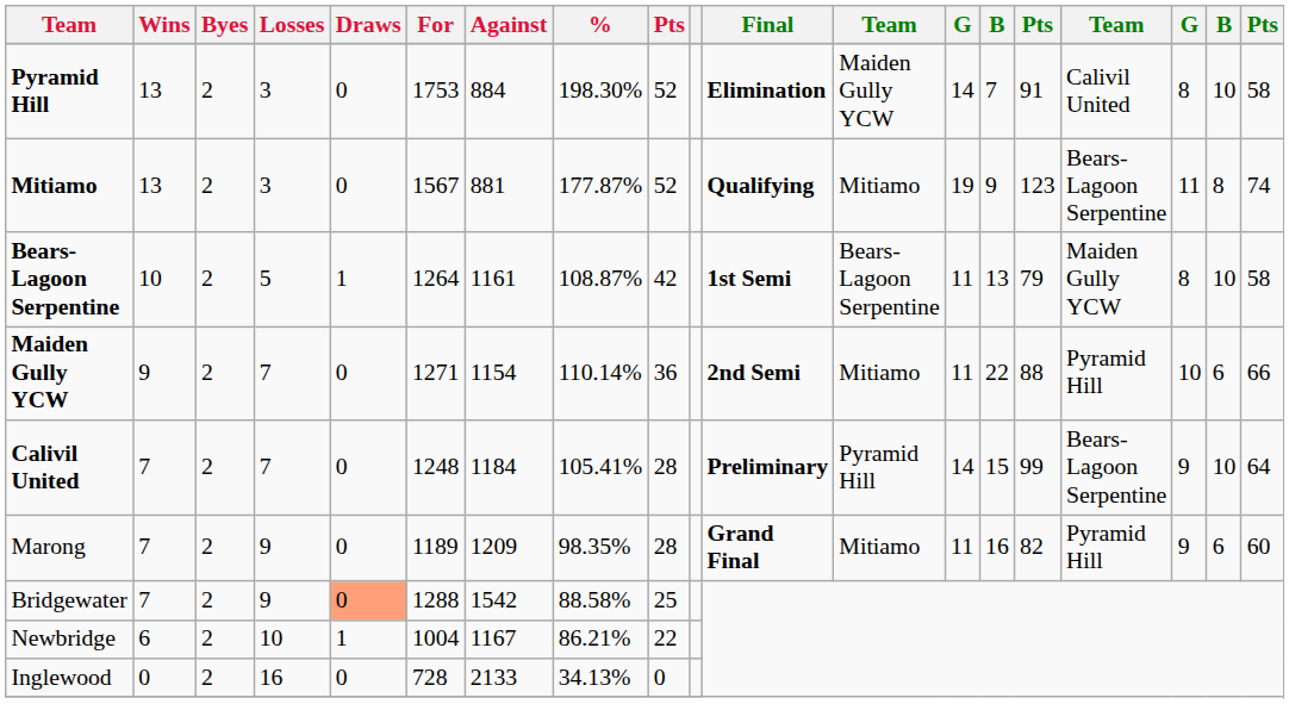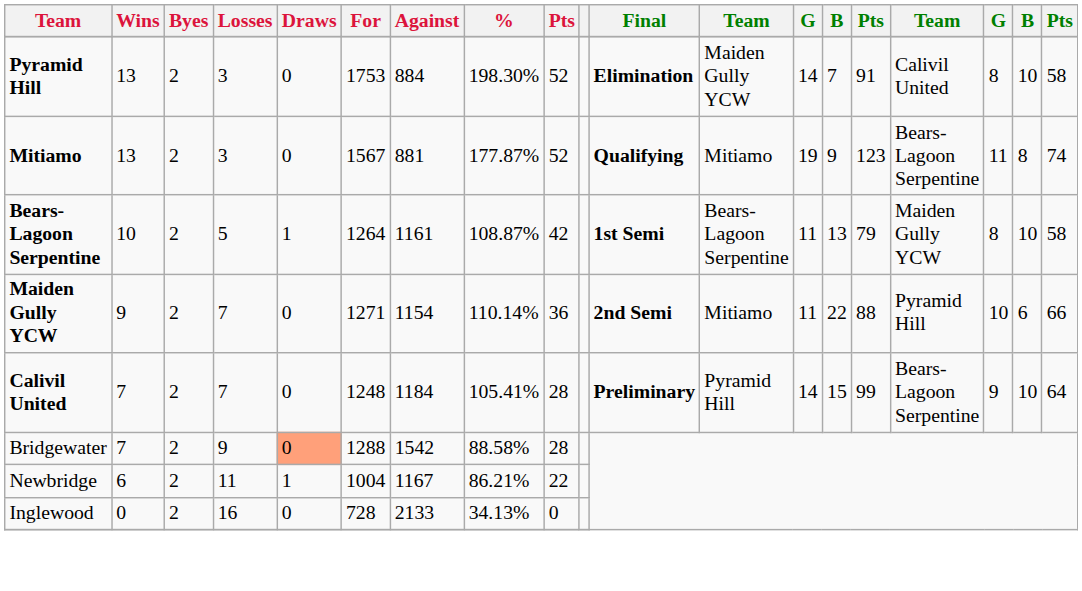 <table style="font-size: 85%; text-align: left;" class="wikitable">
 <tr>
 <th style="color:crimson">Team</th>
 <th style="color:crimson">Wins</th>
 <th style="color:crimson">Byes</th>
 <th style="color:crimson">Losses</th>
 <th style="color:crimson">Draws</th>
 <th style="color:crimson">For</th>
 <th style="color:crimson">Against</th>
 <th style="color:crimson">%</th>
 <th style="color:crimson">Pts</th>
 <th></th>
 <th style="color:green">Final</th>
 <th style="color:green">Team</th>
 <th style="color:green">G</th>
 <th style="color:green">B</th>
 <th style="color:green">Pts</th>
 <th style="color:green">Team</th>
 <th style="color:green">G</th>
 <th style="color:green">B</th>
 <th style="color:green">Pts</th>
 </tr>
 <tr>
 </tr>
 <tr>
 </tr>
 <tr>
 <td><strong>	Pyramid Hill	</strong></td>
 <td>13</td>
 <td>2</td>
 <td>3</td>
 <td>0</td>
 <td>1753</td>
 <td>884</td>
 <td>198.30%</td>
 <td>52</td>
 <td></td>
 <td><strong>Elimination</strong></td>
 <td>Maiden Gully YCW</td>
 <td>14</td>
 <td>7</td>
 <td>91</td>
 <td>Calivil United</td>
 <td>8</td>
 <td>10</td>
 <td>58</td>
 </tr>
 <tr>
 <td><strong>	Mitiamo	</strong></td>
 <td>13</td>
 <td>2</td>
 <td>3</td>
 <td>0</td>
 <td>1567</td>
 <td>881</td>
 <td>177.87%</td>
 <td>52</td>
 <td></td>
 <td><strong>Qualifying</strong></td>
 <td>Mitiamo</td>
 <td>19</td>
 <td>9</td>
 <td>123</td>
 <td>Bears-Lagoon Serpentine</td>
 <td>11</td>
 <td>8</td>
 <td>74</td>
 </tr>
 <tr>
 <td><strong>	Bears-Lagoon Serpentine	</strong></td>
 <td>10</td>
 <td>2</td>
 <td>5</td>
 <td>1</td>
 <td>1264</td>
 <td>1161</td>
 <td>108.87%</td>
 <td>42</td>
 <td></td>
 <td><strong>1st Semi</strong></td>
 <td>Bears-Lagoon Serpentine</td>
 <td>11</td>
 <td>13</td>
 <td>79</td>
 <td>Maiden Gully YCW</td>
 <td>8</td>
 <td>10</td>
 <td>58</td>
 </tr>
 <tr>
 <td><strong>	Maiden Gully YCW	</strong></td>
 <td>9</td>
 <td>2</td>
 <td>7</td>
 <td>0</td>
 <td>1271</td>
 <td>1154</td>
 <td>110.14%</td>
 <td>36</td>
 <td></td>
 <td><strong>2nd Semi</strong></td>
 <td>Mitiamo</td>
 <td>11</td>
 <td>22</td>
 <td>88</td>
 <td>Pyramid Hill</td>
 <td>10</td>
 <td>6</td>
 <td>66</td>
 </tr>
 <tr>
 <td><strong>	Calivil United	</strong></td>
 <td>7</td>
 <td>2</td>
 <td>7</td>
 <td>0</td>
 <td>1248</td>
 <td>1184</td>
 <td>105.41%</td>
 <td>28</td>
 <td></td>
 <td><strong>Preliminary</strong></td>
 <td>Pyramid Hill</td>
 <td>14</td>
 <td>15</td>
 <td>99</td>
 <td>Bears-Lagoon Serpentine</td>
 <td>9</td>
 <td>10</td>
 <td>64</td>
 </tr>
 <tr>
-<td>Marong</td>
-<td>7</td>
-<td>2</td>
-<td>9</td>
-<td>0</td>
-<td>1189</td>
-<td>1209</td>
-<td>98.35%</td>
-<td>28</td>
-<td></td>
-<td><strong>Grand Final</strong></td>
-<td>Mitiamo</td>
-<td>11</td>
-<td>16</td>
-<td>82</td>
-<td>Pyramid Hill</td>
-<td>9</td>
-<td>6</td>
-<td>60</td>
-</tr>
-<tr>
 <td>Bridgewater</td>
 <td>7</td>
 <td>2</td>
 <td>9</td>
 <td style="background: lightsalmon;">0</td>
 <td>1288</td>
 <td>1542</td>
 <td>88.58%</td>
-<td>25</td>
+<td>28</td>
 <td></td>
 </tr>
 <tr>
 <td>Newbridge</td>
 <td>6</td>
 <td>2</td>
-<td>10</td>
+<td>11</td>
 <td>1</td>
 <td>1004</td>
 <td>1167</td>
 <td>86.21%</td>
 <td>22</td>
 <td></td>
 </tr>
 <tr>
 <td>Inglewood</td>
 <td>0</td>
 <td>2</td>
 <td>16</td>
 <td>0</td>
 <td>728</td>
 <td>2133</td>
 <td>34.13%</td>
 <td>0</td>
 <td></td>
 </tr>
 <tr>
 </tr>
 </table>
